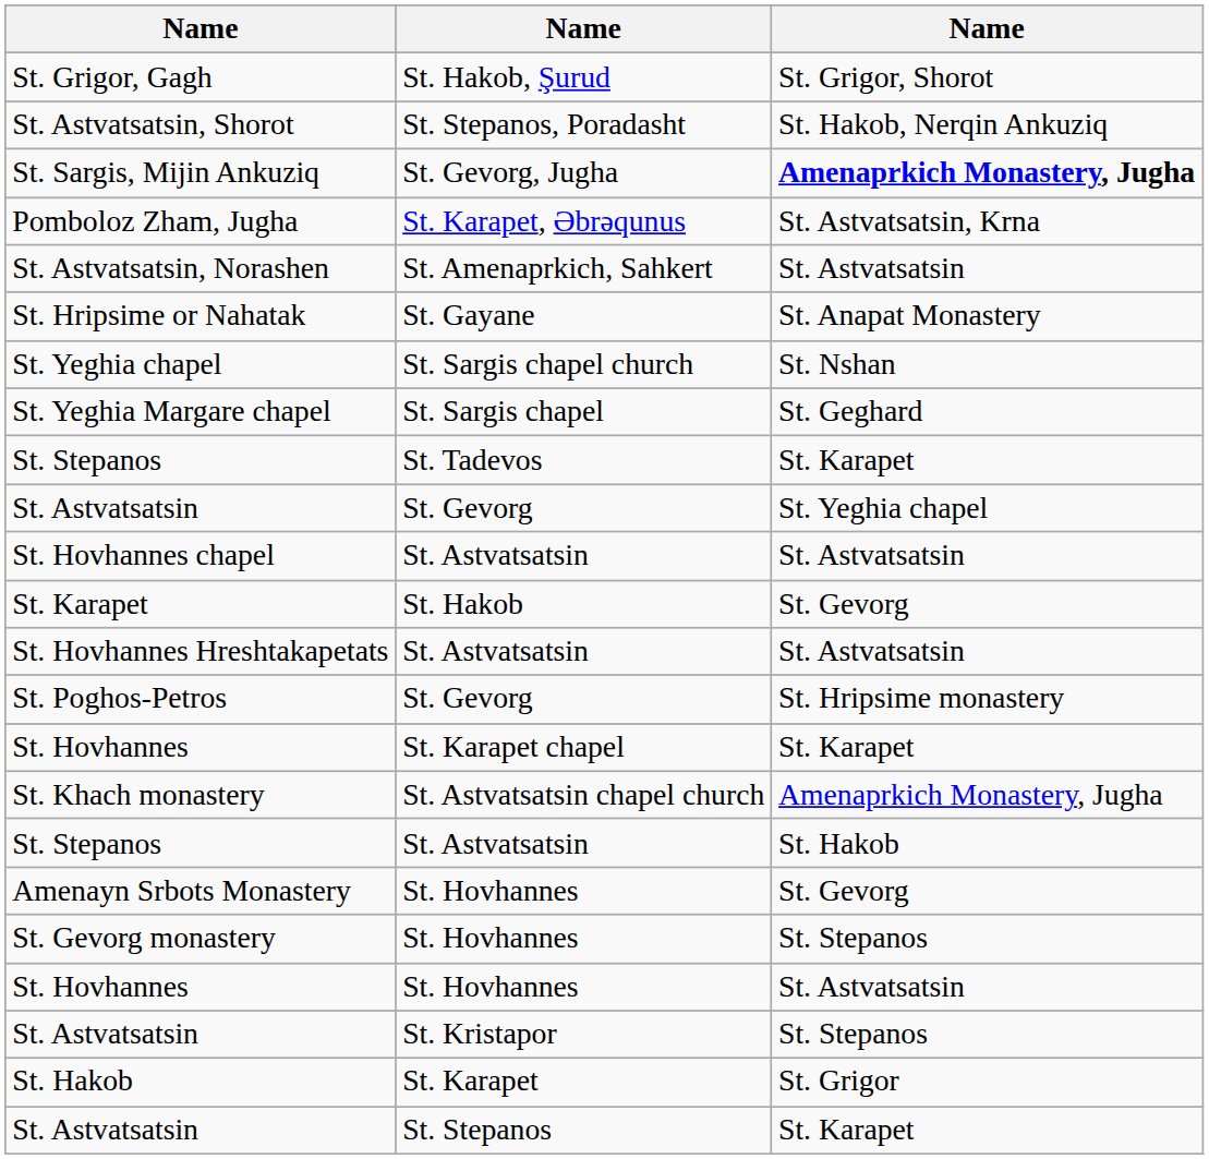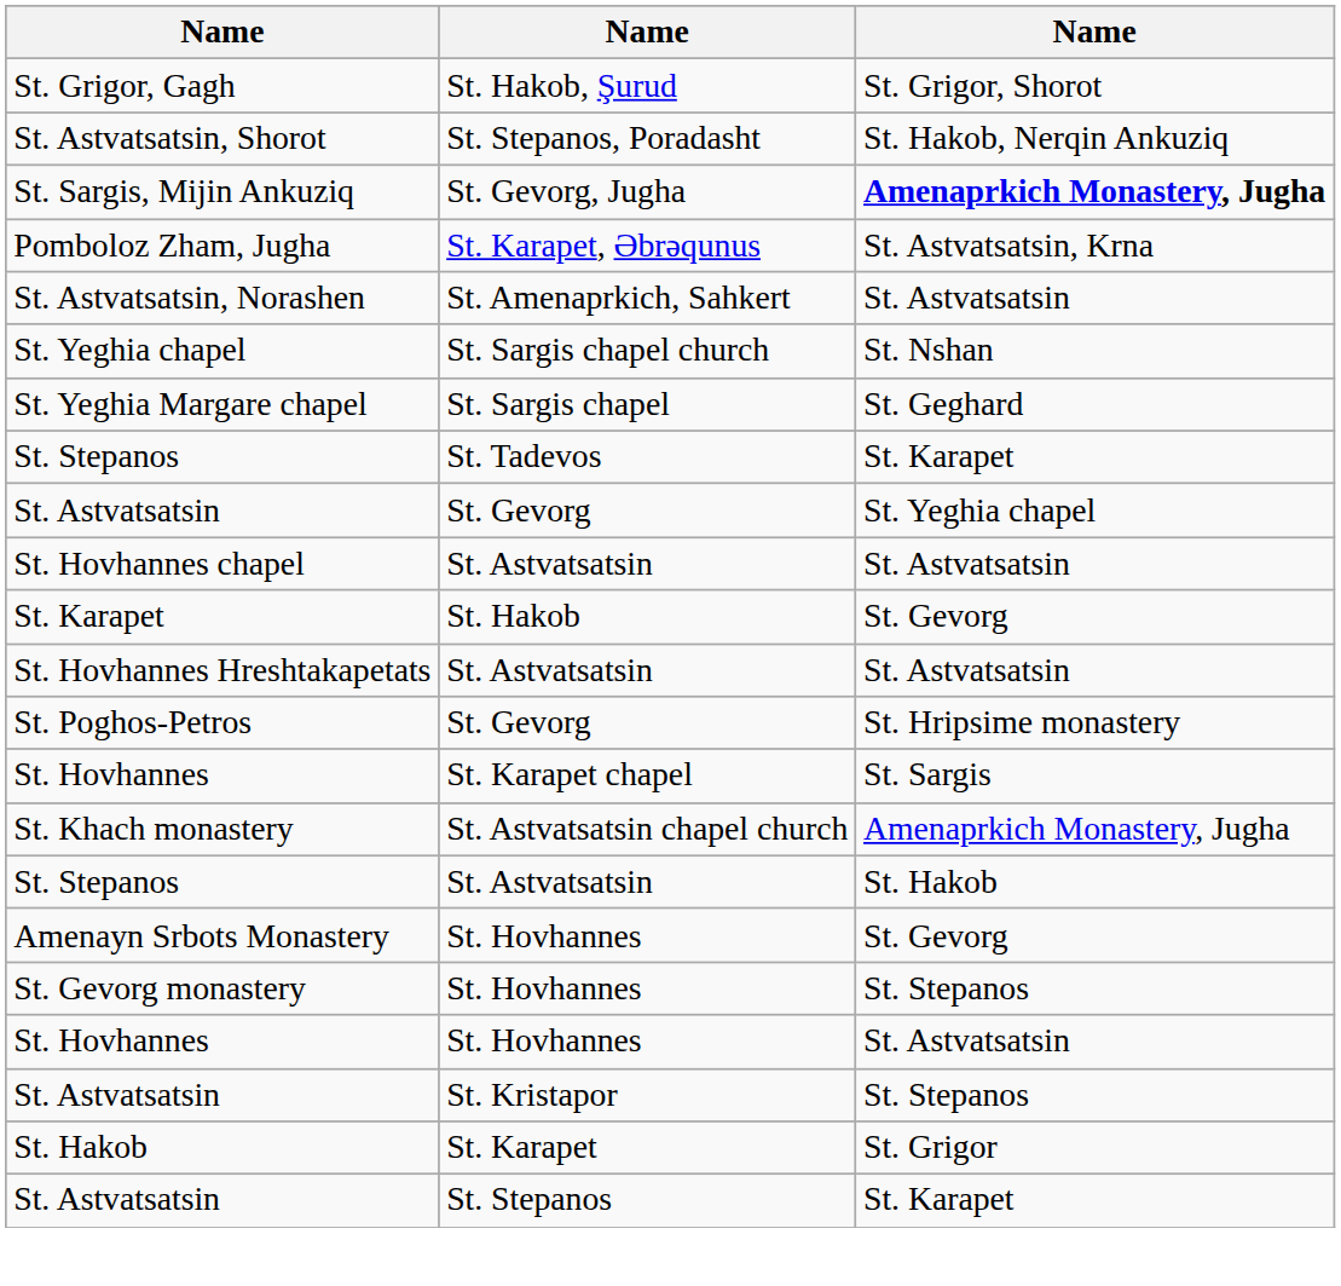 <table class="wikitable">
 <tr>
 <th>Name</th>
 <th>Name</th>
 <th>Name</th>
 </tr>
 <tr>
 <td>St. Grigor, Gagh</td>
 <td>St. Hakob, <a href='#'>Şurud</a></td>
 <td>St. Grigor, Shorot</td>
 </tr>
 <tr>
 <td>St. Astvatsatsin, Shorot</td>
 <td>St. Stepanos, Poradasht</td>
 <td>St. Hakob, Nerqin Ankuziq</td>
 </tr>
 <tr>
 <td>St. Sargis, Mijin Ankuziq</td>
 <td>St. Gevorg, Jugha</td>
 <td><strong><a href='#'>Amenaprkich Monastery</a>, Jugha</strong></td>
 </tr>
 <tr>
 <td>Pomboloz Zham, Jugha</td>
 <td><a href='#'>St. Karapet</a>, <a href='#'>Əbrəqunus</a></td>
 <td>St. Astvatsatsin, Krna</td>
 </tr>
 <tr>
 <td>St. Astvatsatsin, Norashen</td>
 <td>St. Amenaprkich, Sahkert</td>
 <td>St. Astvatsatsin</td>
-</tr>
-<tr>
-<td>St. Hripsime or Nahatak</td>
-<td>St. Gayane</td>
-<td>St. Anapat Monastery</td>
 </tr>
 <tr>
 <td>St. Yeghia chapel</td>
 <td>St. Sargis chapel church</td>
 <td>St. Nshan</td>
 </tr>
 <tr>
 <td>St. Yeghia Margare chapel</td>
 <td>St. Sargis chapel</td>
 <td>St. Geghard</td>
 </tr>
 <tr>
 <td>St. Stepanos</td>
 <td>St. Tadevos</td>
 <td>St. Karapet</td>
 </tr>
 <tr>
 <td>St. Astvatsatsin</td>
 <td>St. Gevorg</td>
 <td>St. Yeghia chapel</td>
 </tr>
 <tr>
 <td>St. Hovhannes chapel</td>
 <td>St. Astvatsatsin</td>
 <td>St. Astvatsatsin</td>
 </tr>
 <tr>
 <td>St. Karapet</td>
 <td>St. Hakob</td>
 <td>St. Gevorg</td>
 </tr>
 <tr>
 <td>St. Hovhannes Hreshtakapetats</td>
 <td>St. Astvatsatsin</td>
 <td>St. Astvatsatsin</td>
 </tr>
 <tr>
 <td>St. Poghos-Petros</td>
 <td>St. Gevorg</td>
 <td>St. Hripsime monastery</td>
 </tr>
 <tr>
 <td>St. Hovhannes</td>
 <td>St. Karapet chapel</td>
-<td>St. Karapet</td>
+<td>St. Sargis</td>
 </tr>
 <tr>
 <td>St. Khach monastery</td>
 <td>St. Astvatsatsin chapel church</td>
 <td><a href='#'>Amenaprkich Monastery</a>, Jugha</td>
 </tr>
 <tr>
 <td>St. Stepanos</td>
 <td>St. Astvatsatsin</td>
 <td>St. Hakob</td>
 </tr>
 <tr>
 <td>Amenayn Srbots Monastery</td>
 <td>St. Hovhannes</td>
 <td>St. Gevorg</td>
 </tr>
 <tr>
 <td>St. Gevorg monastery</td>
 <td>St. Hovhannes</td>
 <td>St. Stepanos</td>
 </tr>
 <tr>
 <td>St. Hovhannes</td>
 <td>St. Hovhannes</td>
 <td>St. Astvatsatsin</td>
 </tr>
 <tr>
 <td>St. Astvatsatsin</td>
 <td>St. Kristapor</td>
 <td>St. Stepanos</td>
 </tr>
 <tr>
 <td>St. Hakob</td>
 <td>St. Karapet</td>
 <td>St. Grigor</td>
 </tr>
 <tr>
 <td>St. Astvatsatsin</td>
 <td>St. Stepanos</td>
 <td>St. Karapet</td>
 </tr>
 <tr>
 </tr>
 </table>
